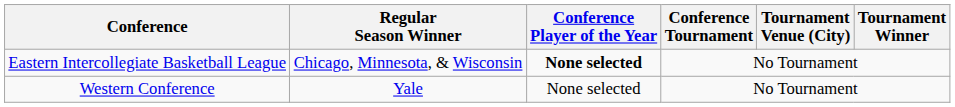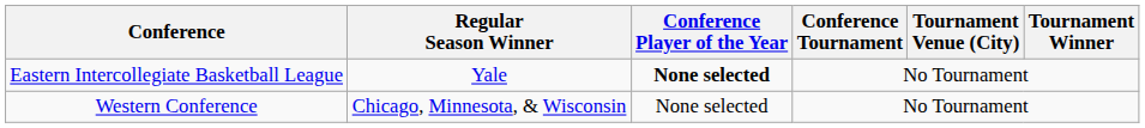 <table class="wikitable" style="text-align:center;">
 <tr>
 <th>Conference</th>
 <th>Regular <br> Season Winner</th>
 <th><a href='#'>Conference <br> Player of the Year</a></th>
 <th>Conference <br> Tournament</th>
 <th>Tournament <br> Venue (City)</th>
 <th>Tournament <br> Winner</th>
 </tr>
 <tr>
 <td><a href='#'>Eastern Intercollegiate Basketball League</a></td>
-<td><a href='#'>Chicago</a>, <a href='#'>Minnesota</a>, &  <a href='#'>Wisconsin</a></td>
+<td><a href='#'>Yale</a></td>
 <td><strong>None selected</strong></td>
 <td colspan=3>No Tournament</td>
 </tr>
 <tr>
 <td><a href='#'>Western Conference</a></td>
-<td><a href='#'>Yale</a></td>
+<td><a href='#'>Chicago</a>, <a href='#'>Minnesota</a>, &  <a href='#'>Wisconsin</a></td>
 <td>None selected</td>
 <td colspan=3>No Tournament</td>
 </tr>
 </table>
